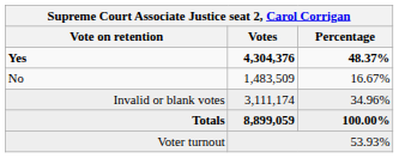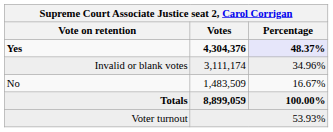 <table class="wikitable" style="font-size: 95%;">
 <tr style="background:#e9e9e9;">
 <th colspan="3">Supreme Court Associate Justice seat 2, <a href='#'>Carol Corrigan</a></th>
 </tr>
 <tr style="background:#eee; text-align:center;">
 <th style="width: 17em">Vote on retention</th>
 <th style="width: 5em">Votes</th>
 <th style="width: 7em">Percentage</th>
 </tr>
 <tr>
 <td><strong>Yes</strong></td>
 <td style="text-align:right;"><strong>4,304,376</strong></td>
-<td style="text-align:right;"><strong>48.37%</strong></td>
+<td style="background: lavender; text-align:right;"><strong>48.37%</strong></td>
+</tr>
+<tr style="background:#eee; text-align:right;">
+<td>Invalid or blank votes</td>
+<td>3,111,174</td>
+<td>34.96%</td>
 </tr>
 <tr>
 <td>No</td>
 <td style="text-align:right;">1,483,509</td>
 <td style="text-align:right;">16.67%</td>
-</tr>
-<tr style="background:#eee; text-align:right;">
-<td>Invalid or blank votes</td>
-<td>3,111,174</td>
-<td>34.96%</td>
 </tr>
 <tr style="background:#eee; text-align:right;">
 <td><strong>Totals</strong></td>
 <td><strong>8,899,059</strong></td>
 <td><strong>100.00%</strong></td>
 </tr>
 <tr style="background:#eee; text-align:right;">
 <td>Voter turnout</td>
 <td colspan="2">53.93%</td>
 </tr>
 </table>
